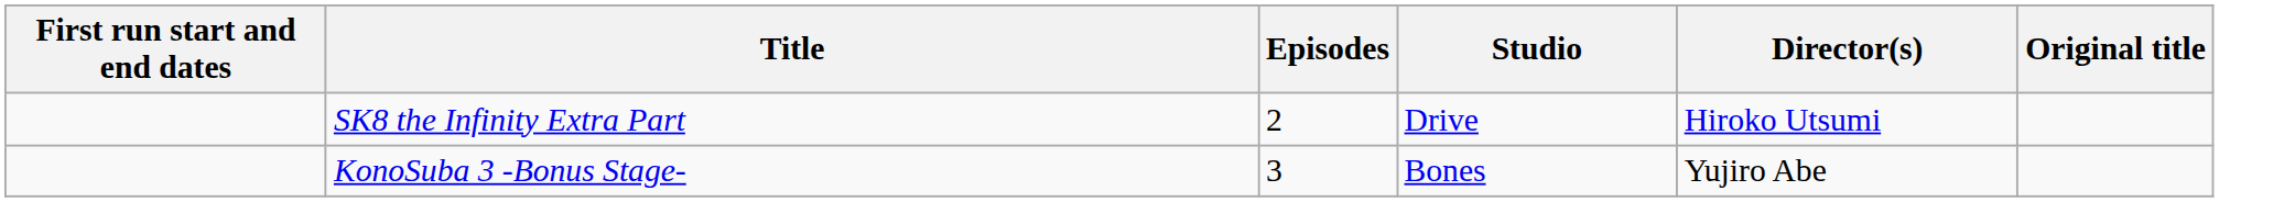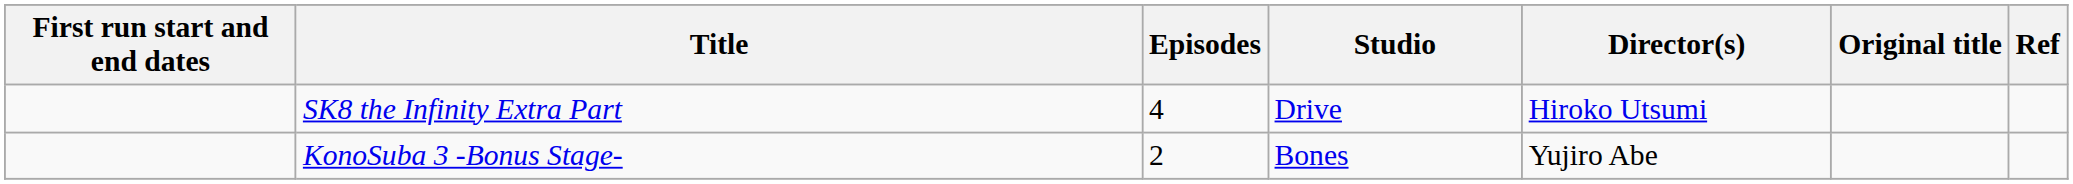 <table class="wikitable sortable" border="1">
 <tr>
 <th data-sort-type="text" width="150px">First run start and end dates</th>
 <th width="450px">Title</th>
 <th data-sort-type="text" width="10px">Episodes</th>
 <th data-sort-type="text" width="130px">Studio</th>
 <th data-sort-type="text" width="160px">Director(s)</th>
 <th>Original title</th>
+<th class="unsortable" width="5px">Ref</th>
 </tr>
 <tr>
 <td></td>
 <td><em><a href='#'>SK8 the Infinity Extra Part</a></em></td>
-<td>2</td>
+<td>4</td>
 <td><a href='#'>Drive</a></td>
 <td><a href='#'>Hiroko Utsumi</a></td>
+<td></td>
 <td></td>
 </tr>
 <tr>
 <td></td>
 <td><em><a href='#'>KonoSuba 3 -Bonus Stage-</a></em></td>
-<td>3</td>
+<td>2</td>
 <td><a href='#'>Bones</a></td>
 <td>Yujiro Abe</td>
 <td></td>
+<td></td>
 </tr>
 </table>
